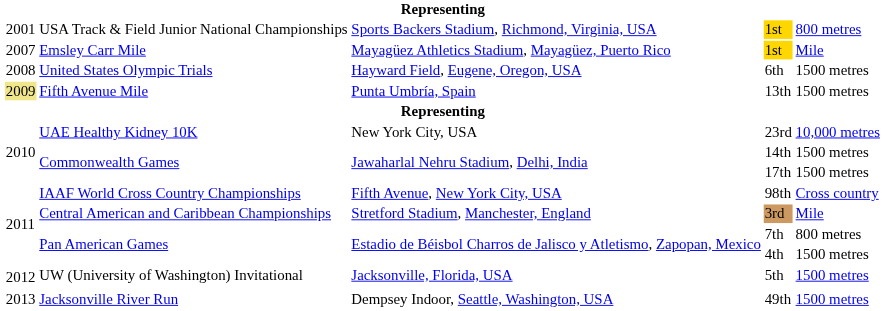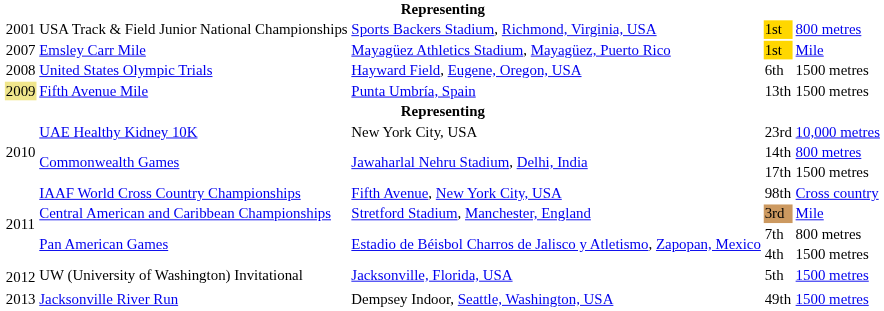 <table>
 <tr>
 <th colspan="5">Representing </th>
 </tr>
 <tr>
 <td>2001</td>
 <td>USA Track & Field Junior National Championships</td>
 <td><a href='#'>Sports Backers Stadium</a>, <a href='#'>Richmond, Virginia, USA</a></td>
 <td bgcolor=gold>1st</td>
 <td><a href='#'>800 metres</a></td>
 </tr>
 <tr>
 <td>2007</td>
 <td><a href='#'>Emsley Carr Mile</a></td>
 <td><a href='#'>Mayagüez Athletics Stadium</a>, <a href='#'>Mayagüez, Puerto Rico</a></td>
 <td bgcolor=gold>1st</td>
 <td><a href='#'>Mile</a></td>
 </tr>
 <tr>
 <td>2008</td>
 <td><a href='#'>United States Olympic Trials</a></td>
 <td><a href='#'>Hayward Field</a>, <a href='#'>Eugene, Oregon, USA</a></td>
 <td>6th</td>
 <td>1500 metres</td>
 </tr>
 <tr>
 <td style="background: khaki;">2009</td>
 <td><a href='#'>Fifth Avenue Mile</a></td>
 <td><a href='#'>Punta Umbría, Spain</a></td>
 <td>13th</td>
 <td>1500 metres</td>
 </tr>
 <tr>
 <th colspan="5">Representing </th>
 </tr>
 <tr>
 <td rowspan="3">2010</td>
 <td><a href='#'>UAE Healthy Kidney 10K</a></td>
 <td>New York City, USA</td>
 <td>23rd</td>
 <td><a href='#'>10,000 metres</a></td>
 </tr>
 <tr>
 <td rowspan="2"><a href='#'>Commonwealth Games</a></td>
 <td rowspan="2"><a href='#'>Jawaharlal Nehru Stadium</a>, <a href='#'>Delhi, India</a></td>
 <td>14th</td>
-<td>1500 metres</td>
+<td><a href='#'>800 metres</a></td>
 </tr>
 <tr>
 <td>17th</td>
 <td>1500 metres</td>
 </tr>
 <tr>
 <td rowspan="4">2011</td>
 <td><a href='#'>IAAF World Cross Country Championships</a></td>
 <td><a href='#'>Fifth Avenue</a>, <a href='#'>New York City, USA</a></td>
 <td>98th</td>
 <td><a href='#'>Cross country</a></td>
 </tr>
 <tr>
 <td><a href='#'>Central American and Caribbean Championships</a></td>
 <td><a href='#'>Stretford Stadium</a>, <a href='#'>Manchester, England</a></td>
 <td bgcolor=cc996>3rd</td>
 <td><a href='#'>Mile</a></td>
 </tr>
 <tr>
 <td rowspan="2"><a href='#'>Pan American Games</a></td>
 <td rowspan="2"><a href='#'>Estadio de Béisbol Charros de Jalisco y Atletismo</a>, <a href='#'>Zapopan, Mexico</a></td>
 <td>7th</td>
 <td>800 metres</td>
 </tr>
 <tr>
 <td>4th</td>
 <td>1500 metres</td>
 </tr>
 <tr>
 <td rowspan="2">2012</td>
 <td>UW (University of Washington) Invitational</td>
 <td><a href='#'>Jacksonville, Florida, USA</a></td>
 <td>5th</td>
 <td><a href='#'>1500 metres</a></td>
 </tr>
 <tr>
 <th colspan="4"></th>
 </tr>
 <tr>
 <td>2013</td>
 <td><a href='#'>Jacksonville River Run</a></td>
 <td>Dempsey Indoor, <a href='#'>Seattle, Washington, USA</a></td>
 <td>49th</td>
 <td><a href='#'>1500 metres</a></td>
 </tr>
 </table>
